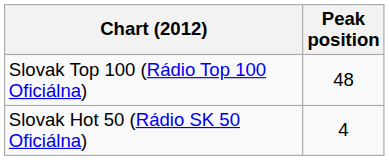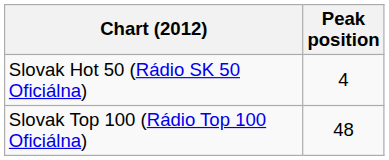 <table class="wikitable sortable">
 <tr>
 <th width="250">Chart (2012)</th>
 <th width="50">Peak<br>position</th>
 </tr>
 <tr>
+<td>Slovak Hot 50 (<a href='#'>Rádio SK 50 Oficiálna</a>)</td>
+<td align="center">4</td>
+</tr>
+<tr>
 <td>Slovak Top 100 (<a href='#'>Rádio Top 100 Oficiálna</a>)</td>
 <td align="center">48</td>
 </tr>
-<tr>
-<td>Slovak Hot 50 (<a href='#'>Rádio SK 50 Oficiálna</a>)</td>
-<td align="center">4</td>
-</tr>
 </table>
